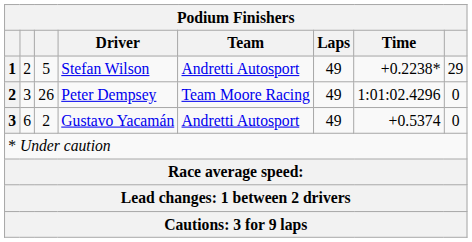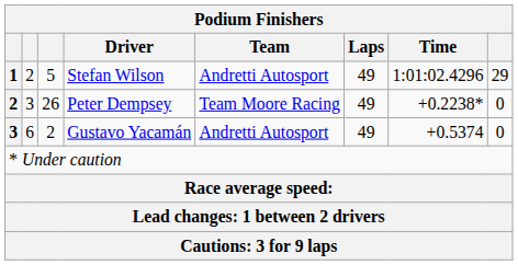 <table class="wikitable" style="font-size:95%;">
 <tr>
 <th colspan=9>Podium Finishers</th>
 </tr>
 <tr>
 <th></th>
 <th></th>
 <th></th>
 <th>Driver</th>
 <th>Team</th>
 <th>Laps</th>
 <th>Time</th>
 <th></th>
 </tr>
 <tr>
 <th>1</th>
 <td align=center>2</td>
 <td align=center>5</td>
 <td> <a href='#'>Stefan Wilson</a></td>
 <td><a href='#'>Andretti Autosport</a></td>
 <td align=center>49</td>
-<td align=right>+0.2238*</td>
+<td align=right>1:01:02.4296</td>
 <td align=center>29</td>
 </tr>
 <tr>
 <th>2</th>
 <td align=center>3</td>
 <td align=center>26</td>
 <td> <a href='#'>Peter Dempsey</a></td>
 <td><a href='#'>Team Moore Racing</a></td>
 <td align=center>49</td>
-<td align=right>1:01:02.4296</td>
+<td align=right>+0.2238*</td>
 <td align=center>0</td>
 </tr>
 <tr>
 <th>3</th>
 <td align=center>6</td>
 <td align=center>2</td>
 <td> <a href='#'>Gustavo Yacamán</a></td>
 <td><a href='#'>Andretti Autosport</a></td>
 <td align=center>49</td>
 <td align=right>+0.5374</td>
 <td align=center>0</td>
 </tr>
 <tr>
 <td colspan=9>* <em>Under caution</em></td>
 </tr>
 <tr>
 <th colspan=9>Race average speed: </th>
 </tr>
 <tr>
 <th colspan=9>Lead changes: 1 between 2 drivers</th>
 </tr>
 <tr>
 <th colspan=9>Cautions: 3 for 9 laps</th>
 </tr>
 </table>
